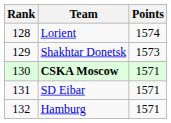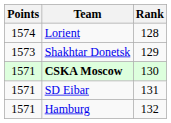 <table class="wikitable" style="text-align: center;">
 <tr>
+<th>Points</th>
+<th>Team</th>
 <th>Rank</th>
-<th>Team</th>
-<th>Points</th>
 </tr>
 <tr>
+<td>1574</td>
+<td align=left> <a href='#'>Lorient</a></td>
 <td>128</td>
-<td align=left> <a href='#'>Lorient</a></td>
-<td>1574</td>
 </tr>
 <tr>
+<td>1573</td>
+<td align=left> <a href='#'>Shakhtar Donetsk</a></td>
 <td>129</td>
-<td align=left> <a href='#'>Shakhtar Donetsk</a></td>
-<td>1573</td>
 </tr>
 <tr bgcolor="#ddffdd">
+<td>1571</td>
+<td align=left> <strong>CSKA Moscow</strong></td>
 <td>130</td>
-<td align=left> <strong>CSKA Moscow</strong></td>
-<td>1571</td>
 </tr>
 <tr>
+<td>1571</td>
+<td align=left> <a href='#'>SD Eibar</a></td>
 <td>131</td>
-<td align=left> <a href='#'>SD Eibar</a></td>
-<td>1571</td>
 </tr>
 <tr>
+<td>1571</td>
+<td align=left> <a href='#'>Hamburg</a></td>
 <td>132</td>
-<td align=left> <a href='#'>Hamburg</a></td>
-<td>1571</td>
 </tr>
 </table>
